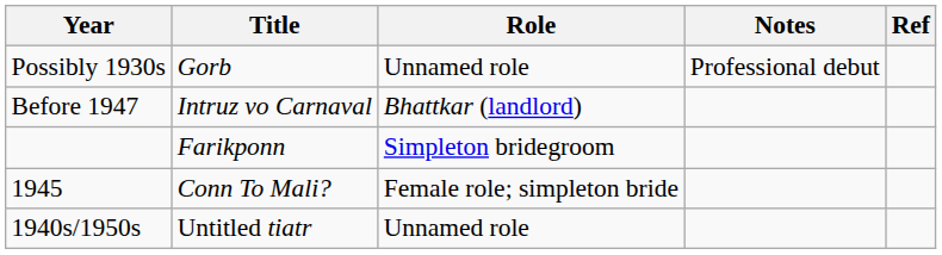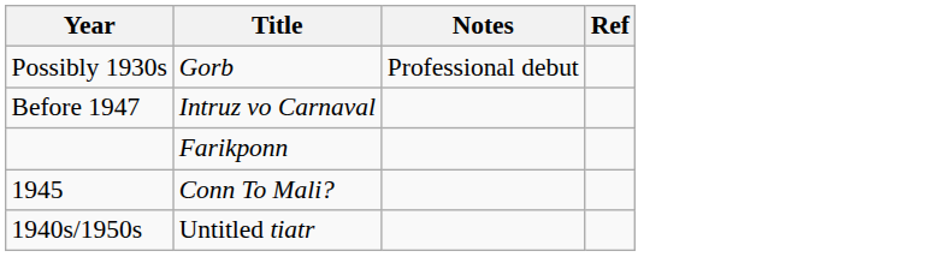 <table class="wikitable sortable">
 <tr>
 <th>Year</th>
 <th>Title</th>
-<th>Role</th>
 <th>Notes</th>
 <th>Ref</th>
 </tr>
 <tr>
 <td>Possibly 1930s</td>
 <td><em>Gorb</em></td>
-<td>Unnamed role</td>
 <td>Professional debut</td>
 <td></td>
 </tr>
 <tr>
 <td>Before 1947</td>
 <td><em>Intruz vo Carnaval</em></td>
-<td><em>Bhattkar</em> (<a href='#'>landlord</a>)</td>
 <td></td>
 <td></td>
 </tr>
 <tr>
 <td></td>
 <td><em>Farikponn</em></td>
-<td><a href='#'>Simpleton</a> bridegroom</td>
 <td></td>
 <td></td>
 </tr>
 <tr>
 <td>1945</td>
 <td><em>Conn To Mali?</em></td>
-<td>Female role; simpleton bride</td>
 <td></td>
 <td></td>
 </tr>
 <tr>
 <td>1940s/1950s</td>
 <td>Untitled <em>tiatr</em></td>
-<td>Unnamed role</td>
 <td></td>
 <td></td>
 </tr>
 </table>
